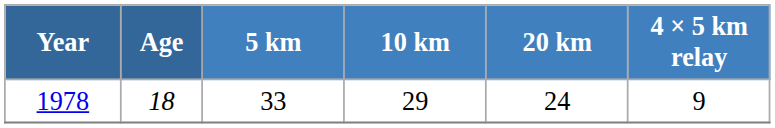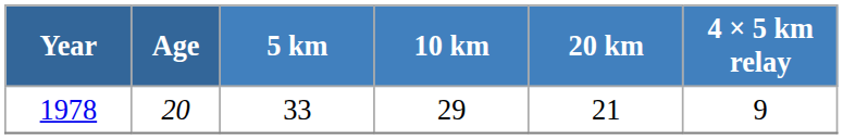 <table class="wikitable" style="font-size:95%; text-align:center; border:grey solid 1px; border-collapse:collapse; background:#ffffff;">
 <tr>
 <th style="background-color:#369; color:white; width:60px;"> Year </th>
 <th style="background-color:#369; color:white; width:40px;"> Age </th>
 <th style="background-color:#4180be; color:white; width:75px;"> 5 km </th>
 <th style="background-color:#4180be; color:white; width:75px;"> 10 km </th>
 <th style="background-color:#4180be; color:white; width:75px;"> 20 km </th>
 <th style="background-color:#4180be; color:white; width:75px;"> 4 × 5 km <br> relay </th>
 </tr>
 <tr>
 <td><a href='#'>1978</a></td>
-<td><em>18</em></td>
+<td><em>20</em></td>
 <td>33</td>
 <td>29</td>
-<td>24</td>
+<td>21</td>
 <td>9</td>
 </tr>
 <tr>
 </tr>
 </table>
